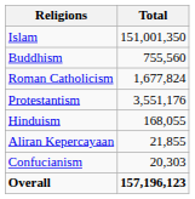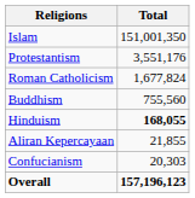 <table class="wikitable">
 <tr>
 <th>Religions</th>
 <th>Total</th>
 </tr>
 <tr>
 <td><a href='#'>Islam</a></td>
 <td style="text-align:right;">151,001,350</td>
 </tr>
 <tr>
-<td><a href='#'>Buddhism</a></td>
-<td style="text-align:right;">755,560</td>
+<td><a href='#'>Protestantism</a></td>
+<td style="text-align:right;">3,551,176</td>
 </tr>
 <tr>
 <td><a href='#'>Roman Catholicism</a></td>
 <td style="text-align:right;">1,677,824</td>
 </tr>
 <tr>
-<td><a href='#'>Protestantism</a></td>
-<td style="text-align:right;">3,551,176</td>
+<td><a href='#'>Buddhism</a></td>
+<td style="text-align:right;">755,560</td>
 </tr>
 <tr>
 <td><a href='#'>Hinduism</a></td>
-<td style="text-align:right;">168,055</td>
+<td style="text-align:right;"><strong>168,055</strong></td>
 </tr>
 <tr>
 <td><a href='#'>Aliran Kepercayaan</a></td>
 <td style="text-align:right;">21,855</td>
 </tr>
 <tr>
 <td><a href='#'>Confucianism</a></td>
 <td style="text-align:right;">20,303</td>
 </tr>
 <tr>
 <td><strong>Overall</strong></td>
 <td style="text-align:right;"><strong>157,196,123</strong></td>
 </tr>
 </table>
